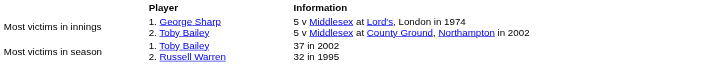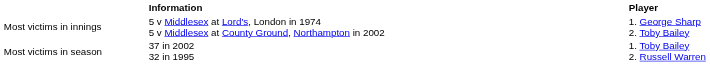 <table width=100%>
 <tr>
 <th align=left width=15%></th>
+<th align=left width=50%>Information</th>
 <th align=left width=15%>Player</th>
-<th align=left width=50%>Information</th>
 </tr>
 <tr>
 <td align=left>Most victims in innings</td>
+<td align=left>5 v <a href='#'>Middlesex</a> at <a href='#'>Lord's</a>, London in 1974<br>5 v <a href='#'>Middlesex</a> at <a href='#'>County Ground</a>, <a href='#'>Northampton</a> in 2002</td>
 <td align=left>1. <a href='#'>George Sharp</a><br>2. <a href='#'>Toby Bailey</a></td>
-<td align=left>5 v <a href='#'>Middlesex</a> at <a href='#'>Lord's</a>, London in 1974<br>5 v <a href='#'>Middlesex</a> at <a href='#'>County Ground</a>, <a href='#'>Northampton</a> in 2002</td>
 </tr>
 <tr>
 <td align=left>Most victims in season</td>
+<td align=left>37 in 2002<br>32 in 1995</td>
 <td align=left>1. <a href='#'>Toby Bailey</a><br>2. <a href='#'>Russell Warren</a></td>
-<td align=left>37 in 2002<br>32 in 1995</td>
 </tr>
 </table>
